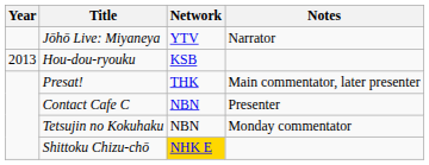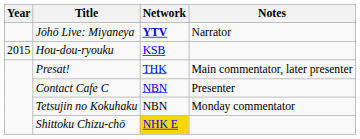 <table class="wikitable">
 <tr>
 <th>Year</th>
 <th>Title</th>
 <th>Network</th>
 <th>Notes</th>
 </tr>
 <tr>
 <td></td>
 <td><em>Jōhō Live: Miyaneya</em></td>
-<td><a href='#'>YTV</a></td>
+<td><strong><a href='#'>YTV</a></strong></td>
 <td>Narrator</td>
 </tr>
 <tr>
-<td>2013</td>
+<td>2015</td>
 <td><em>Hou-dou-ryouku</em></td>
 <td><a href='#'>KSB</a></td>
 <td></td>
 </tr>
 <tr>
 <td rowspan="4"></td>
 <td><em>Presat!</em></td>
 <td><a href='#'>THK</a></td>
 <td>Main commentator, later presenter</td>
 </tr>
 <tr>
 <td><em>Contact Cafe C</em></td>
 <td><a href='#'>NBN</a></td>
 <td>Presenter</td>
 </tr>
 <tr>
 <td><em>Tetsujin no Kokuhaku</em></td>
 <td>NBN</td>
 <td>Monday commentator</td>
 </tr>
 <tr>
 <td><em>Shittoku Chizu-chō</em></td>
 <td style="background: gold;"><a href='#'>NHK E</a></td>
 <td></td>
 </tr>
 </table>
